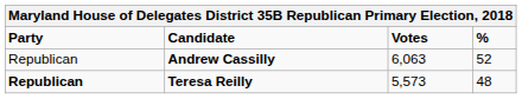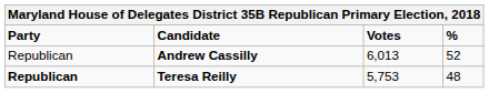 <table class="wikitable">
 <tr>
 <th colspan="4">Maryland House of Delegates District 35B Republican Primary Election, 2018</th>
 </tr>
 <tr>
 <td><strong>Party</strong></td>
 <td><strong>Candidate</strong></td>
 <td><strong>Votes</strong></td>
 <td><strong>%</strong></td>
 </tr>
 <tr>
 <td>Republican</td>
 <td><strong>Andrew Cassilly</strong></td>
-<td>6,063</td>
+<td>6,013</td>
 <td>52</td>
 </tr>
 <tr>
 <td><strong>Republican</strong></td>
 <td><strong>Teresa Reilly</strong></td>
-<td>5,573</td>
+<td>5,753</td>
 <td>48</td>
 </tr>
 </table>
